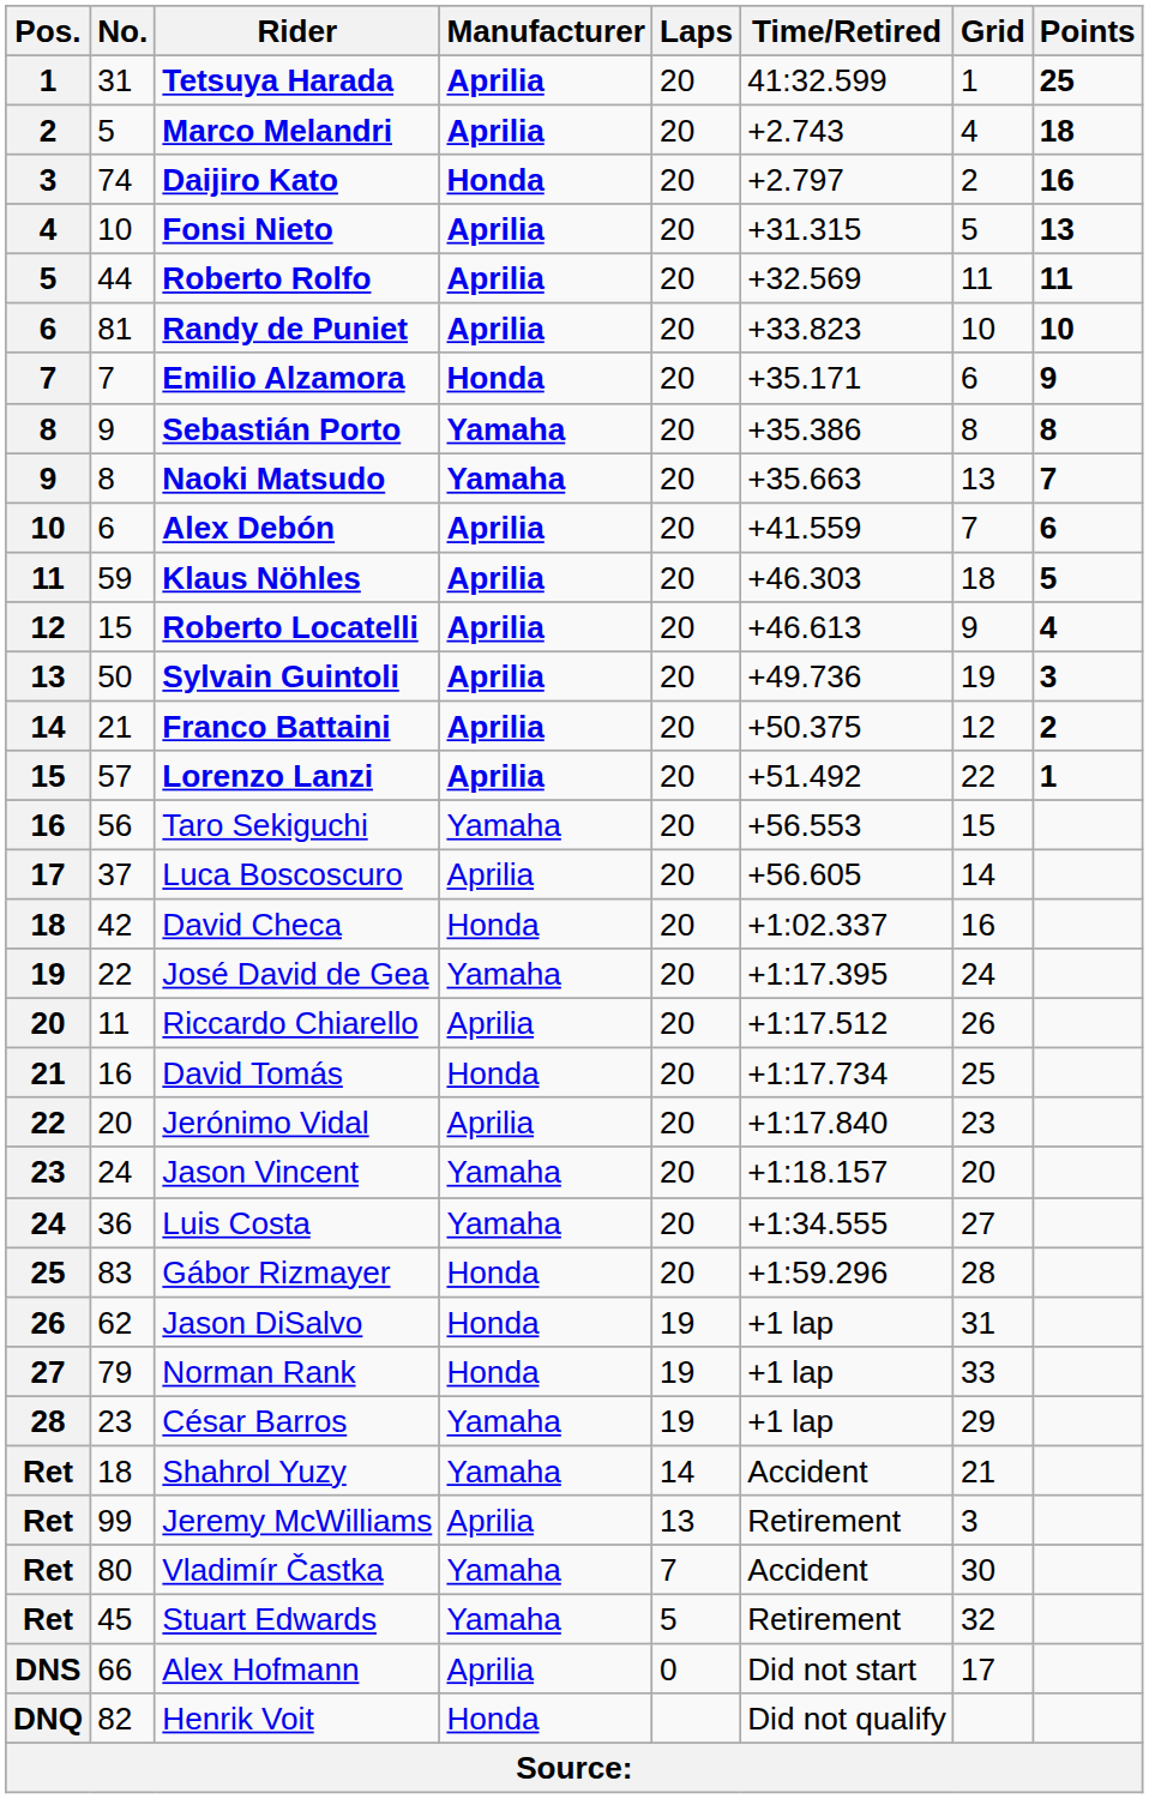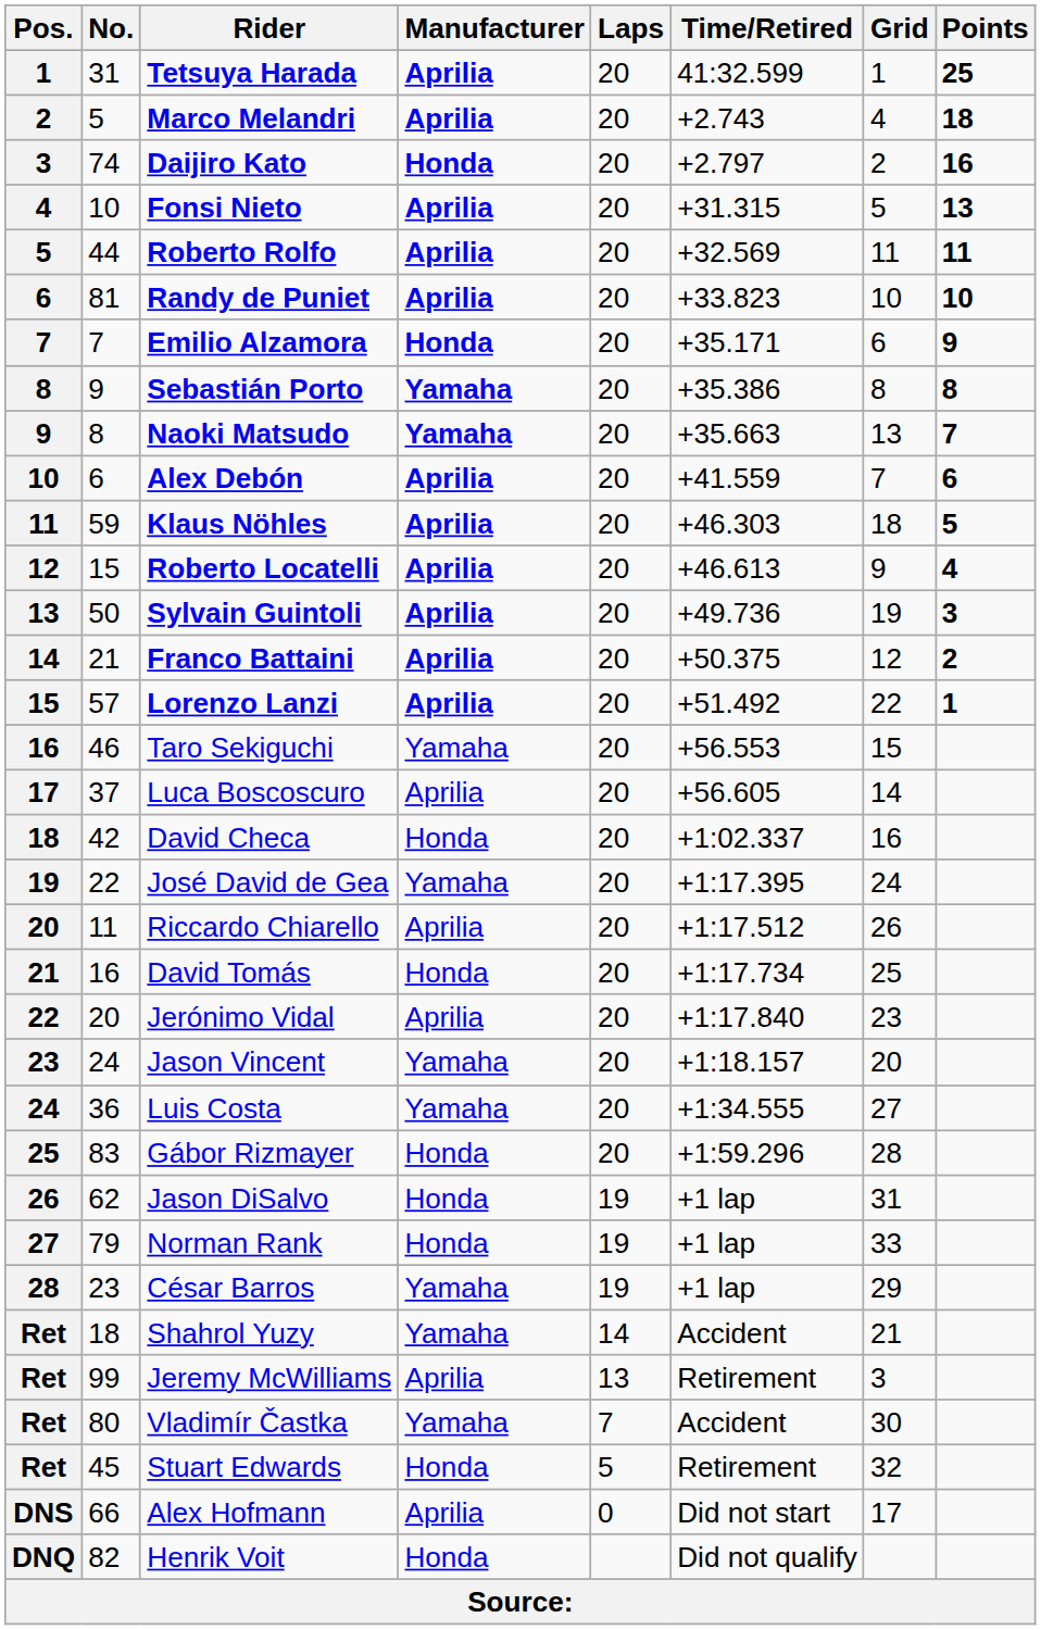 <table class="wikitable" style="font-size: 95%;">
 <tr>
 <th>Pos.</th>
 <th>No.</th>
 <th>Rider</th>
 <th>Manufacturer</th>
 <th>Laps</th>
 <th>Time/Retired</th>
 <th>Grid</th>
 <th>Points</th>
 </tr>
 <tr>
 <th>1</th>
 <td>31</td>
 <td> <strong><a href='#'>Tetsuya Harada</a></strong></td>
 <td><strong><a href='#'>Aprilia</a></strong></td>
 <td>20</td>
 <td>41:32.599</td>
 <td>1</td>
 <td><strong>25</strong></td>
 </tr>
 <tr>
 <th>2</th>
 <td>5</td>
 <td> <strong><a href='#'>Marco Melandri</a></strong></td>
 <td><strong><a href='#'>Aprilia</a></strong></td>
 <td>20</td>
 <td>+2.743</td>
 <td>4</td>
 <td><strong>18</strong></td>
 </tr>
 <tr>
 <th>3</th>
 <td>74</td>
 <td> <strong><a href='#'>Daijiro Kato</a></strong></td>
 <td><strong><a href='#'>Honda</a></strong></td>
 <td>20</td>
 <td>+2.797</td>
 <td>2</td>
 <td><strong>16</strong></td>
 </tr>
 <tr>
 <th>4</th>
 <td>10</td>
 <td> <strong><a href='#'>Fonsi Nieto</a></strong></td>
 <td><strong><a href='#'>Aprilia</a></strong></td>
 <td>20</td>
 <td>+31.315</td>
 <td>5</td>
 <td><strong>13</strong></td>
 </tr>
 <tr>
 <th>5</th>
 <td>44</td>
 <td> <strong><a href='#'>Roberto Rolfo</a></strong></td>
 <td><strong><a href='#'>Aprilia</a></strong></td>
 <td>20</td>
 <td>+32.569</td>
 <td>11</td>
 <td><strong>11</strong></td>
 </tr>
 <tr>
 <th>6</th>
 <td>81</td>
 <td> <strong><a href='#'>Randy de Puniet</a></strong></td>
 <td><strong><a href='#'>Aprilia</a></strong></td>
 <td>20</td>
 <td>+33.823</td>
 <td>10</td>
 <td><strong>10</strong></td>
 </tr>
 <tr>
 <th>7</th>
 <td>7</td>
 <td> <strong><a href='#'>Emilio Alzamora</a></strong></td>
 <td><strong><a href='#'>Honda</a></strong></td>
 <td>20</td>
 <td>+35.171</td>
 <td>6</td>
 <td><strong>9</strong></td>
 </tr>
 <tr>
 <th>8</th>
 <td>9</td>
 <td> <strong><a href='#'>Sebastián Porto</a></strong></td>
 <td><strong><a href='#'>Yamaha</a></strong></td>
 <td>20</td>
 <td>+35.386</td>
 <td>8</td>
 <td><strong>8</strong></td>
 </tr>
 <tr>
 <th>9</th>
 <td>8</td>
 <td> <strong><a href='#'>Naoki Matsudo</a></strong></td>
 <td><strong><a href='#'>Yamaha</a></strong></td>
 <td>20</td>
 <td>+35.663</td>
 <td>13</td>
 <td><strong>7</strong></td>
 </tr>
 <tr>
 <th>10</th>
 <td>6</td>
 <td> <strong><a href='#'>Alex Debón</a></strong></td>
 <td><strong><a href='#'>Aprilia</a></strong></td>
 <td>20</td>
 <td>+41.559</td>
 <td>7</td>
 <td><strong>6</strong></td>
 </tr>
 <tr>
 <th>11</th>
 <td>59</td>
 <td> <strong><a href='#'>Klaus Nöhles</a></strong></td>
 <td><strong><a href='#'>Aprilia</a></strong></td>
 <td>20</td>
 <td>+46.303</td>
 <td>18</td>
 <td><strong>5</strong></td>
 </tr>
 <tr>
 <th>12</th>
 <td>15</td>
 <td> <strong><a href='#'>Roberto Locatelli</a></strong></td>
 <td><strong><a href='#'>Aprilia</a></strong></td>
 <td>20</td>
 <td>+46.613</td>
 <td>9</td>
 <td><strong>4</strong></td>
 </tr>
 <tr>
 <th>13</th>
 <td>50</td>
 <td> <strong><a href='#'>Sylvain Guintoli</a></strong></td>
 <td><strong><a href='#'>Aprilia</a></strong></td>
 <td>20</td>
 <td>+49.736</td>
 <td>19</td>
 <td><strong>3</strong></td>
 </tr>
 <tr>
 <th>14</th>
 <td>21</td>
 <td> <strong><a href='#'>Franco Battaini</a></strong></td>
 <td><strong><a href='#'>Aprilia</a></strong></td>
 <td>20</td>
 <td>+50.375</td>
 <td>12</td>
 <td><strong>2</strong></td>
 </tr>
 <tr>
 <th>15</th>
 <td>57</td>
 <td> <strong><a href='#'>Lorenzo Lanzi</a></strong></td>
 <td><strong><a href='#'>Aprilia</a></strong></td>
 <td>20</td>
 <td>+51.492</td>
 <td>22</td>
 <td><strong>1</strong></td>
 </tr>
 <tr>
 <th>16</th>
-<td>56</td>
+<td>46</td>
 <td> <a href='#'>Taro Sekiguchi</a></td>
 <td><a href='#'>Yamaha</a></td>
 <td>20</td>
 <td>+56.553</td>
 <td>15</td>
 <td></td>
 </tr>
 <tr>
 <th>17</th>
 <td>37</td>
 <td> <a href='#'>Luca Boscoscuro</a></td>
 <td><a href='#'>Aprilia</a></td>
 <td>20</td>
 <td>+56.605</td>
 <td>14</td>
 <td></td>
 </tr>
 <tr>
 <th>18</th>
 <td>42</td>
 <td> <a href='#'>David Checa</a></td>
 <td><a href='#'>Honda</a></td>
 <td>20</td>
 <td>+1:02.337</td>
 <td>16</td>
 <td></td>
 </tr>
 <tr>
 <th>19</th>
 <td>22</td>
 <td> <a href='#'>José David de Gea</a></td>
 <td><a href='#'>Yamaha</a></td>
 <td>20</td>
 <td>+1:17.395</td>
 <td>24</td>
 <td></td>
 </tr>
 <tr>
 <th>20</th>
 <td>11</td>
 <td> <a href='#'>Riccardo Chiarello</a></td>
 <td><a href='#'>Aprilia</a></td>
 <td>20</td>
 <td>+1:17.512</td>
 <td>26</td>
 <td></td>
 </tr>
 <tr>
 <th>21</th>
 <td>16</td>
 <td> <a href='#'>David Tomás</a></td>
 <td><a href='#'>Honda</a></td>
 <td>20</td>
 <td>+1:17.734</td>
 <td>25</td>
 <td></td>
 </tr>
 <tr>
 <th>22</th>
 <td>20</td>
 <td> <a href='#'>Jerónimo Vidal</a></td>
 <td><a href='#'>Aprilia</a></td>
 <td>20</td>
 <td>+1:17.840</td>
 <td>23</td>
 <td></td>
 </tr>
 <tr>
 <th>23</th>
 <td>24</td>
 <td> <a href='#'>Jason Vincent</a></td>
 <td><a href='#'>Yamaha</a></td>
 <td>20</td>
 <td>+1:18.157</td>
 <td>20</td>
 <td></td>
 </tr>
 <tr>
 <th>24</th>
 <td>36</td>
 <td> <a href='#'>Luis Costa</a></td>
 <td><a href='#'>Yamaha</a></td>
 <td>20</td>
 <td>+1:34.555</td>
 <td>27</td>
 <td></td>
 </tr>
 <tr>
 <th>25</th>
 <td>83</td>
 <td> <a href='#'>Gábor Rizmayer</a></td>
 <td><a href='#'>Honda</a></td>
 <td>20</td>
 <td>+1:59.296</td>
 <td>28</td>
 <td></td>
 </tr>
 <tr>
 <th>26</th>
 <td>62</td>
 <td> <a href='#'>Jason DiSalvo</a></td>
 <td><a href='#'>Honda</a></td>
 <td>19</td>
 <td>+1 lap</td>
 <td>31</td>
 <td></td>
 </tr>
 <tr>
 <th>27</th>
 <td>79</td>
 <td> <a href='#'>Norman Rank</a></td>
 <td><a href='#'>Honda</a></td>
 <td>19</td>
 <td>+1 lap</td>
 <td>33</td>
 <td></td>
 </tr>
 <tr>
 <th>28</th>
 <td>23</td>
 <td> <a href='#'>César Barros</a></td>
 <td><a href='#'>Yamaha</a></td>
 <td>19</td>
 <td>+1 lap</td>
 <td>29</td>
 <td></td>
 </tr>
 <tr>
 <th>Ret</th>
 <td>18</td>
 <td> <a href='#'>Shahrol Yuzy</a></td>
 <td><a href='#'>Yamaha</a></td>
 <td>14</td>
 <td>Accident</td>
 <td>21</td>
 <td></td>
 </tr>
 <tr>
 <th>Ret</th>
 <td>99</td>
 <td> <a href='#'>Jeremy McWilliams</a></td>
 <td><a href='#'>Aprilia</a></td>
 <td>13</td>
 <td>Retirement</td>
 <td>3</td>
 <td></td>
 </tr>
 <tr>
 <th>Ret</th>
 <td>80</td>
 <td> <a href='#'>Vladimír Častka</a></td>
 <td><a href='#'>Yamaha</a></td>
 <td>7</td>
 <td>Accident</td>
 <td>30</td>
 <td></td>
 </tr>
 <tr>
 <th>Ret</th>
 <td>45</td>
 <td> <a href='#'>Stuart Edwards</a></td>
-<td><a href='#'>Yamaha</a></td>
+<td><a href='#'>Honda</a></td>
 <td>5</td>
 <td>Retirement</td>
 <td>32</td>
 <td></td>
 </tr>
 <tr>
 <th>DNS</th>
 <td>66</td>
 <td> <a href='#'>Alex Hofmann</a></td>
 <td><a href='#'>Aprilia</a></td>
 <td>0</td>
 <td>Did not start</td>
 <td>17</td>
 <td></td>
 </tr>
 <tr>
 <th>DNQ</th>
 <td>82</td>
 <td> <a href='#'>Henrik Voit</a></td>
 <td><a href='#'>Honda</a></td>
 <td></td>
 <td>Did not qualify</td>
 <td></td>
 <td></td>
 </tr>
 <tr>
 <th colspan=8>Source:</th>
 </tr>
 </table>
